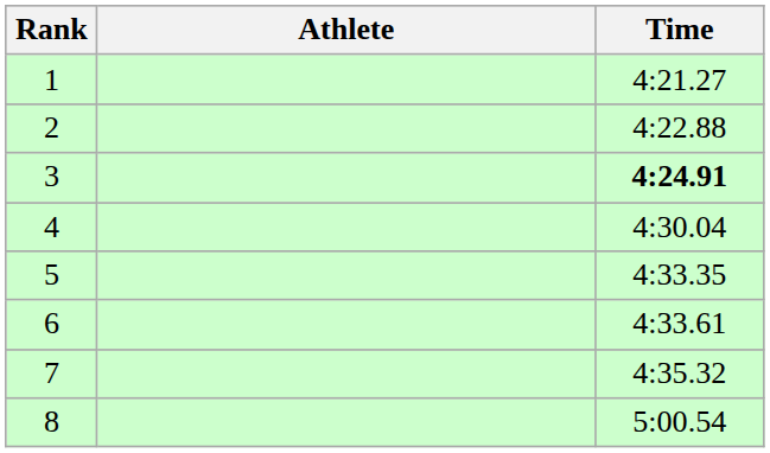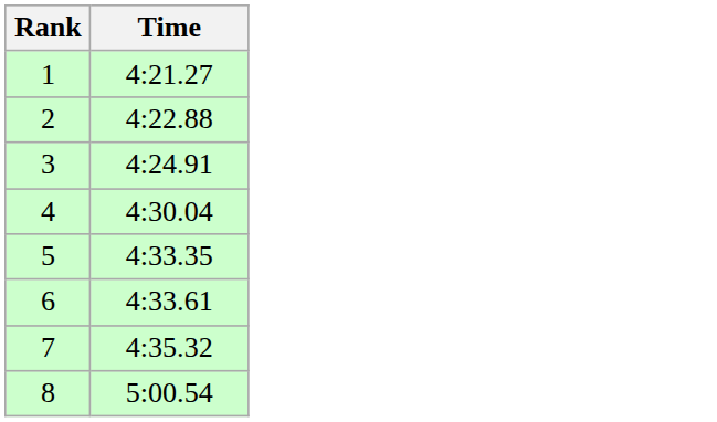 <table class=wikitable style="text-align:center">
 <tr>
 <th width=40>Rank</th>
-<th width=250>Athlete</th>
 <th width=80>Time</th>
 </tr>
 <tr bgcolor="ccffcc">
 <td>1</td>
-<td align=left></td>
 <td>4:21.27</td>
 </tr>
 <tr bgcolor="ccffcc">
 <td>2</td>
-<td align=left></td>
 <td>4:22.88</td>
 </tr>
 <tr bgcolor="ccffcc">
 <td>3</td>
-<td align=left></td>
-<td><strong>4:24.91</strong></td>
+<td>4:24.91</td>
 </tr>
 <tr bgcolor="ccffcc">
 <td>4</td>
-<td align=left></td>
 <td>4:30.04</td>
 </tr>
 <tr bgcolor="ccffcc">
 <td>5</td>
-<td align=left></td>
 <td>4:33.35</td>
 </tr>
 <tr bgcolor="ccffcc">
 <td>6</td>
-<td align=left></td>
 <td>4:33.61</td>
 </tr>
 <tr bgcolor="ccffcc">
 <td>7</td>
-<td align=left></td>
 <td>4:35.32</td>
 </tr>
 <tr bgcolor="ccffcc">
 <td>8</td>
-<td align=left></td>
 <td>5:00.54</td>
 </tr>
 </table>
